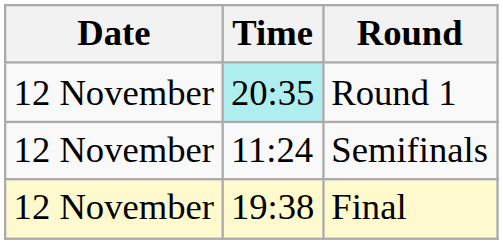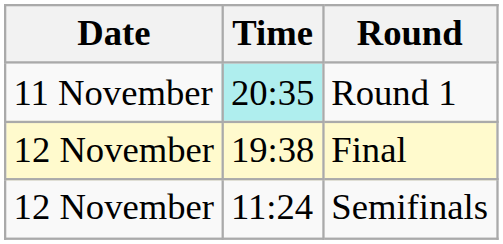 <table class="wikitable">
 <tr>
 <th>Date</th>
 <th>Time</th>
 <th>Round</th>
 </tr>
 <tr>
-<td>12 November</td>
+<td>11 November</td>
 <td style="background: paleturquoise;">20:35</td>
 <td>Round 1</td>
+</tr>
+<tr bgcolor="lemonchiffon">
+<td>12 November</td>
+<td>19:38</td>
+<td>Final</td>
 </tr>
 <tr>
 <td>12 November</td>
 <td>11:24</td>
 <td>Semifinals</td>
 </tr>
-<tr bgcolor="lemonchiffon">
-<td>12 November</td>
-<td>19:38</td>
-<td>Final</td>
-</tr>
 </table>
